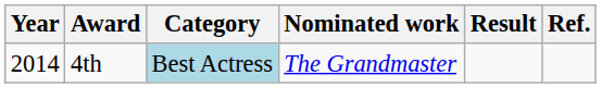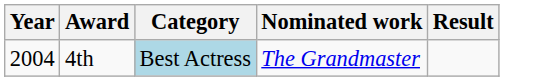 <table class="wikitable">
 <tr>
 <th>Year</th>
 <th>Award</th>
 <th>Category</th>
 <th>Nominated work</th>
 <th>Result</th>
-<th>Ref.</th>
 </tr>
 <tr>
-<td>2014</td>
+<td>2004</td>
 <td>4th</td>
 <td style="background: lightblue;">Best Actress</td>
 <td><em><a href='#'>The Grandmaster</a></em></td>
 <td></td>
-<td></td>
 </tr>
 </table>
